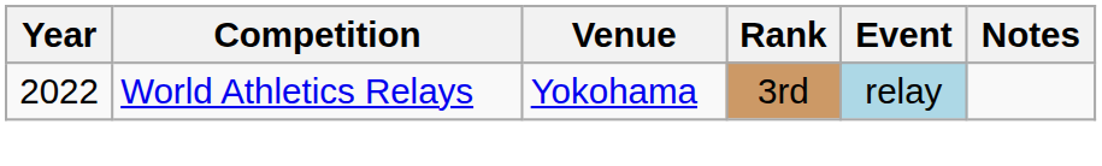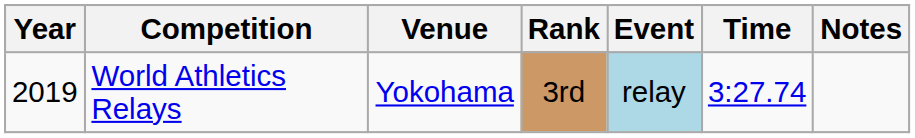 <table class="wikitable" width=50% style="font-size:90%; text-align:center;">
 <tr>
 <th>Year</th>
 <th>Competition</th>
 <th>Venue</th>
 <th>Rank</th>
 <th>Event</th>
+<th>Time</th>
 <th>Notes</th>
 </tr>
 <tr>
-<td>2022</td>
+<td>2019</td>
 <td align=left><a href='#'>World Athletics Relays</a></td>
 <td align=left> <a href='#'>Yokohama</a></td>
 <td bgcolor=cc9966>3rd</td>
 <td style="background: lightblue;"> relay</td>
+<td><a href='#'>3:27.74</a></td>
 <td></td>
 </tr>
 </table>
